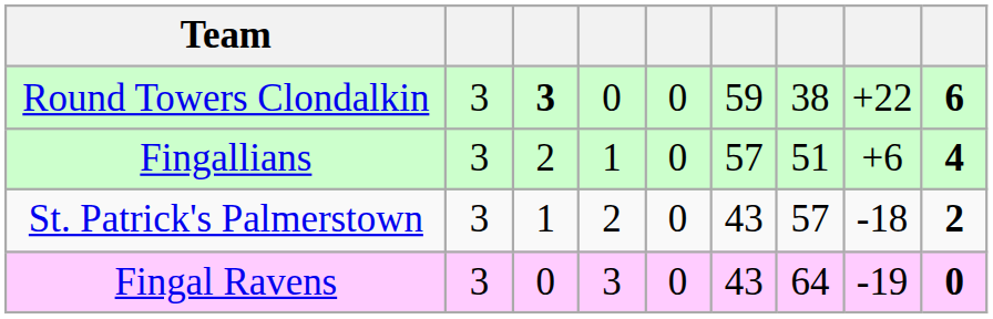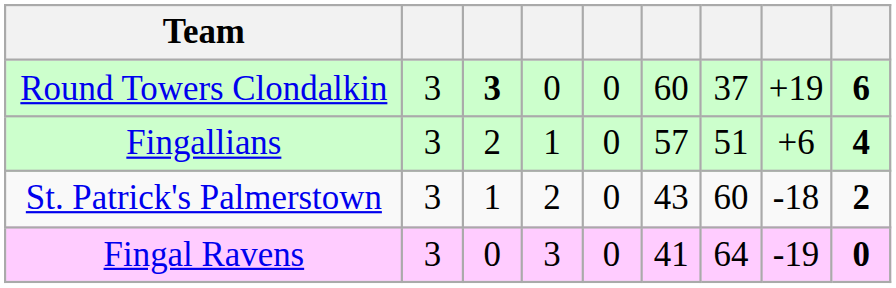 <table class="wikitable" style="text-align:center">
 <tr>
 <th style="width:175px;">Team</th>
 <th width="20"></th>
 <th width="20"></th>
 <th width="20"></th>
 <th width="20"></th>
 <th width="20"></th>
 <th width="20"></th>
 <th width="20"></th>
 <th width="20"></th>
 </tr>
 <tr style="background:#cfc;">
 <td><a href='#'>Round Towers Clondalkin</a></td>
 <td>3</td>
 <td><strong>3</strong></td>
 <td>0</td>
 <td>0</td>
-<td>59</td>
-<td>38</td>
-<td>+22</td>
+<td>60</td>
+<td>37</td>
+<td>+19</td>
 <td><strong>6</strong></td>
 </tr>
 <tr style="background:#cfc;">
 <td><a href='#'>Fingallians</a></td>
 <td>3</td>
 <td>2</td>
 <td>1</td>
 <td>0</td>
 <td>57</td>
 <td>51</td>
 <td>+6</td>
 <td><strong>4</strong></td>
 </tr>
 <tr>
 <td><a href='#'>St. Patrick's Palmerstown</a></td>
 <td>3</td>
 <td>1</td>
 <td>2</td>
 <td>0</td>
 <td>43</td>
-<td>57</td>
+<td>60</td>
 <td>-18</td>
 <td><strong>2</strong></td>
 </tr>
 <tr style="background:#fcf;">
 <td><a href='#'>Fingal Ravens</a></td>
 <td>3</td>
 <td>0</td>
 <td>3</td>
 <td>0</td>
-<td>43</td>
+<td>41</td>
 <td>64</td>
 <td>-19</td>
 <td><strong>0</strong></td>
 </tr>
 </table>
